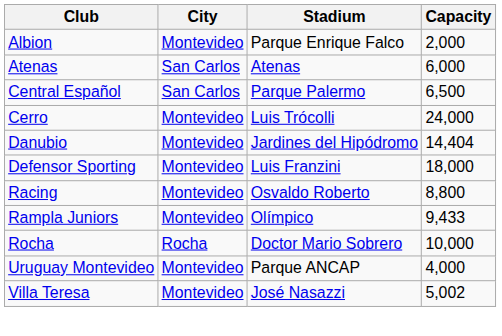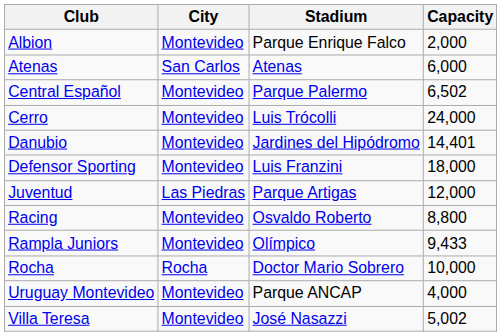 <table class="wikitable sortable">
 <tr>
 <th>Club</th>
 <th>City</th>
 <th>Stadium</th>
 <th>Capacity</th>
 </tr>
 <tr>
 <td><a href='#'>Albion</a></td>
 <td><a href='#'>Montevideo</a></td>
 <td>Parque Enrique Falco</td>
 <td>2,000</td>
 </tr>
 <tr>
 <td><a href='#'>Atenas</a></td>
 <td><a href='#'>San Carlos</a></td>
 <td><a href='#'>Atenas</a></td>
 <td>6,000</td>
 </tr>
 <tr>
 <td><a href='#'>Central Español</a></td>
-<td><a href='#'>San Carlos</a></td>
+<td><a href='#'>Montevideo</a></td>
 <td><a href='#'>Parque Palermo</a></td>
-<td>6,500</td>
+<td>6,502</td>
 </tr>
 <tr>
 <td><a href='#'>Cerro</a></td>
 <td><a href='#'>Montevideo</a></td>
 <td><a href='#'>Luis Trócolli</a></td>
 <td>24,000</td>
 </tr>
 <tr>
 <td><a href='#'>Danubio</a></td>
 <td><a href='#'>Montevideo</a></td>
 <td><a href='#'>Jardines del Hipódromo</a></td>
-<td>14,404</td>
+<td>14,401</td>
 </tr>
 <tr>
 <td><a href='#'>Defensor Sporting</a></td>
 <td><a href='#'>Montevideo</a></td>
 <td><a href='#'>Luis Franzini</a></td>
 <td>18,000</td>
+</tr>
+<tr>
+<td><a href='#'>Juventud</a></td>
+<td><a href='#'>Las Piedras</a></td>
+<td><a href='#'>Parque Artigas</a></td>
+<td>12,000</td>
 </tr>
 <tr>
 <td><a href='#'>Racing</a></td>
 <td><a href='#'>Montevideo</a></td>
 <td><a href='#'>Osvaldo Roberto</a></td>
 <td>8,800</td>
 </tr>
 <tr>
 <td><a href='#'>Rampla Juniors</a></td>
 <td><a href='#'>Montevideo</a></td>
 <td><a href='#'>Olímpico</a></td>
 <td>9,433</td>
 </tr>
 <tr>
 <td><a href='#'>Rocha</a></td>
 <td><a href='#'>Rocha</a></td>
 <td><a href='#'>Doctor Mario Sobrero</a></td>
 <td>10,000</td>
 </tr>
 <tr>
 <td><a href='#'>Uruguay Montevideo</a></td>
 <td><a href='#'>Montevideo</a></td>
 <td>Parque ANCAP</td>
 <td>4,000</td>
 </tr>
 <tr>
 <td><a href='#'>Villa Teresa</a></td>
 <td><a href='#'>Montevideo</a></td>
 <td><a href='#'>José Nasazzi</a></td>
 <td>5,002</td>
 </tr>
 </table>
